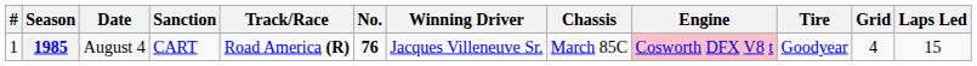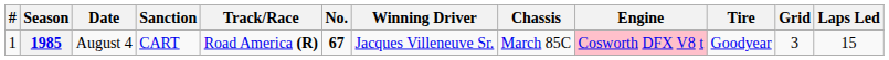 <table class="wikitable" style="font-size:95%;">
 <tr>
 <th>#</th>
 <th>Season</th>
 <th>Date</th>
 <th>Sanction</th>
 <th>Track/Race</th>
 <th>No.</th>
 <th>Winning Driver</th>
 <th>Chassis</th>
 <th>Engine</th>
 <th>Tire</th>
 <th>Grid</th>
 <th>Laps Led</th>
 </tr>
 <tr>
 <td align=center>1</td>
 <th><a href='#'>1985</a></th>
 <td>August 4</td>
 <td><a href='#'>CART</a></td>
 <td><a href='#'>Road America</a> <strong>(R)</strong></td>
-<td align=center><strong>76</strong></td>
+<td align=center><strong>67</strong></td>
 <td> <a href='#'>Jacques Villeneuve Sr.</a></td>
 <td><a href='#'>March</a> 85C</td>
 <td style="background: pink;"><a href='#'>Cosworth</a> <a href='#'>DFX</a> <a href='#'>V8</a> <a href='#'>t</a></td>
 <td><a href='#'>Goodyear</a></td>
-<td align=center>4</td>
+<td align=center>3</td>
 <td align=center>15</td>
 </tr>
 </table>
